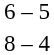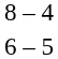 <table style="text-align:center">
 <tr>
 <th width=200></th>
 <th width=100></th>
 <th width=200></th>
 </tr>
 <tr>
 <td align=right><strong></strong></td>
-<td>6 – 5</td>
+<td>8 – 4</td>
 <td align=left></td>
 </tr>
 <tr>
 <td align=right><strong></strong></td>
-<td>8 – 4</td>
+<td>6 – 5</td>
 <td align=left></td>
 </tr>
 </table>
